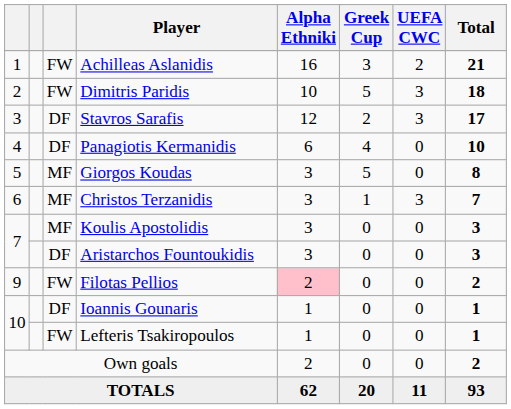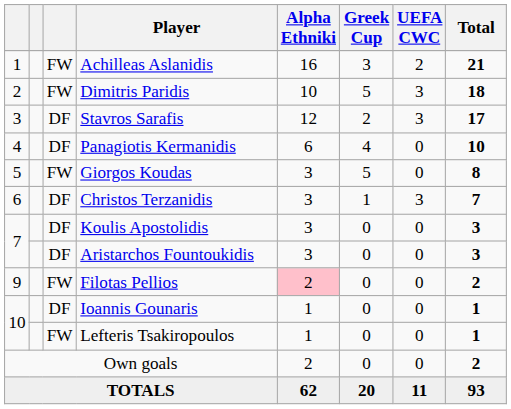 <table class="wikitable sortable" style="text-align:center">
 <tr>
 <th width=5></th>
 <th width=5></th>
 <th width=5></th>
 <th width=180>Player</th>
 <th width=30><a href='#'>Alpha Ethniki</a></th>
 <th width=30><a href='#'>Greek Cup</a></th>
 <th width=30><a href='#'>UEFA CWC</a></th>
 <th width=50>Total</th>
 </tr>
 <tr>
 </tr>
 <tr>
 <td>1</td>
 <td></td>
 <td>FW</td>
 <td align=left> <a href='#'>Achilleas Aslanidis</a></td>
 <td>16</td>
 <td>3</td>
 <td>2</td>
 <td><strong>21</strong></td>
 </tr>
 <tr>
 <td>2</td>
 <td></td>
 <td>FW</td>
 <td align=left> <a href='#'>Dimitris Paridis</a></td>
 <td>10</td>
 <td>5</td>
 <td>3</td>
 <td><strong>18</strong></td>
 </tr>
 <tr>
 <td>3</td>
 <td></td>
 <td>DF</td>
 <td align=left> <a href='#'>Stavros Sarafis</a></td>
 <td>12</td>
 <td>2</td>
 <td>3</td>
 <td><strong>17</strong></td>
 </tr>
 <tr>
 <td>4</td>
 <td></td>
 <td>DF</td>
 <td align=left> <a href='#'>Panagiotis Kermanidis</a></td>
 <td>6</td>
 <td>4</td>
 <td>0</td>
 <td><strong>10</strong></td>
 </tr>
 <tr>
 <td>5</td>
 <td></td>
-<td>MF</td>
+<td>FW</td>
 <td align=left> <a href='#'>Giorgos Koudas</a></td>
 <td>3</td>
 <td>5</td>
 <td>0</td>
 <td><strong>8</strong></td>
 </tr>
 <tr>
 <td>6</td>
 <td></td>
-<td>MF</td>
+<td>DF</td>
 <td align=left> <a href='#'>Christos Terzanidis</a></td>
 <td>3</td>
 <td>1</td>
 <td>3</td>
 <td><strong>7</strong></td>
 </tr>
 <tr>
 <td rowspan=2>7</td>
 <td></td>
-<td>MF</td>
+<td>DF</td>
 <td align=left> <a href='#'>Koulis Apostolidis</a></td>
 <td>3</td>
 <td>0</td>
 <td>0</td>
 <td><strong>3</strong></td>
 </tr>
 <tr>
 <td></td>
 <td>DF</td>
 <td align=left> <a href='#'>Aristarchos Fountoukidis</a></td>
 <td>3</td>
 <td>0</td>
 <td>0</td>
 <td><strong>3</strong></td>
 </tr>
 <tr>
 <td>9</td>
 <td></td>
 <td>FW</td>
 <td align=left> <a href='#'>Filotas Pellios</a></td>
 <td style="background: pink;">2</td>
 <td>0</td>
 <td>0</td>
 <td><strong>2</strong></td>
 </tr>
 <tr>
 <td rowspan=2>10</td>
 <td></td>
 <td>DF</td>
 <td align=left> <a href='#'>Ioannis Gounaris</a></td>
 <td>1</td>
 <td>0</td>
 <td>0</td>
 <td><strong>1</strong></td>
 </tr>
 <tr>
 <td></td>
 <td>FW</td>
 <td align=left> Lefteris Tsakiropoulos</td>
 <td>1</td>
 <td>0</td>
 <td>0</td>
 <td><strong>1</strong></td>
 </tr>
 <tr>
 <td colspan="4">Own goals</td>
 <td>2</td>
 <td>0</td>
 <td>0</td>
 <td><strong>2</strong></td>
 </tr>
 <tr bgcolor="#EFEFEF">
 <td colspan=4><strong>TOTALS</strong></td>
 <td><strong>62</strong></td>
 <td><strong>20</strong></td>
 <td><strong>11</strong></td>
 <td><strong>93</strong></td>
 </tr>
 </table>
